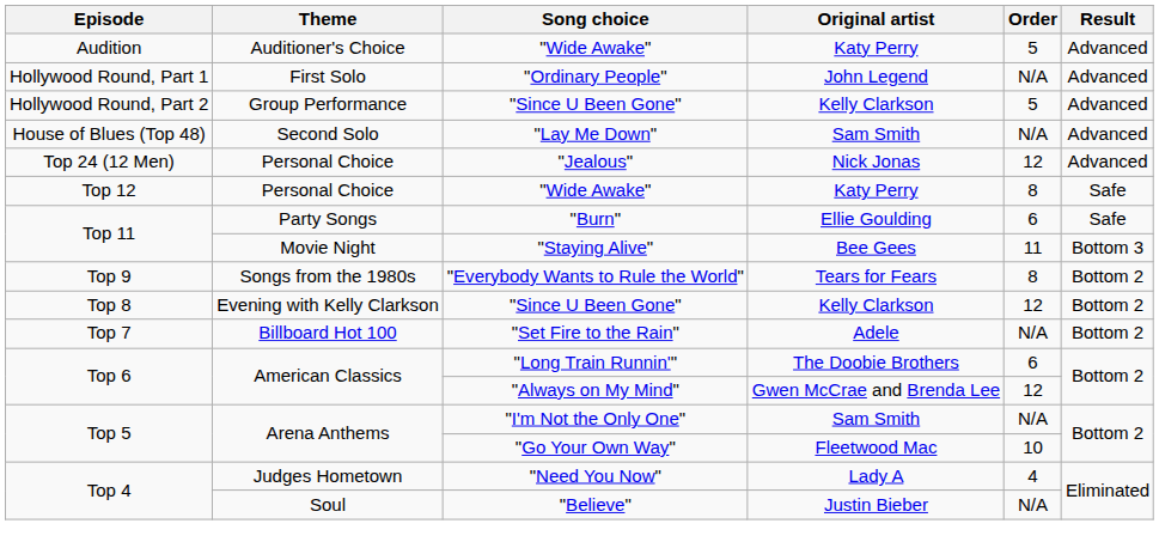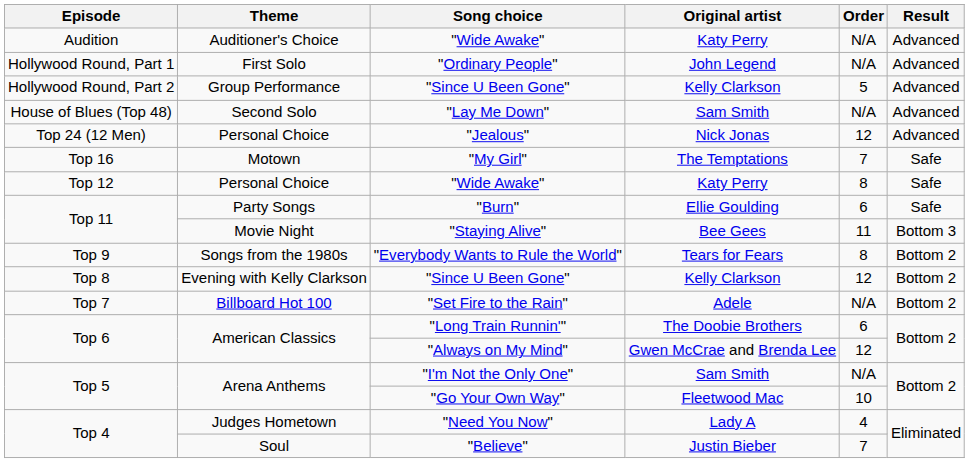 <table class="wikitable" style="text-align: center;">
 <tr>
 <th>Episode</th>
 <th>Theme</th>
 <th>Song choice</th>
 <th>Original artist</th>
 <th>Order</th>
 <th>Result</th>
 </tr>
 <tr>
 <td>Audition</td>
 <td>Auditioner's Choice</td>
 <td>"<a href='#'>Wide Awake</a>"</td>
 <td><a href='#'>Katy Perry</a></td>
-<td>5</td>
+<td>N/A</td>
 <td>Advanced</td>
 </tr>
 <tr>
 <td>Hollywood Round, Part 1</td>
 <td>First Solo</td>
 <td>"<a href='#'>Ordinary People</a>"</td>
 <td><a href='#'>John Legend</a></td>
 <td>N/A</td>
 <td>Advanced</td>
 </tr>
 <tr>
 <td>Hollywood Round, Part 2</td>
 <td>Group Performance</td>
 <td>"<a href='#'>Since U Been Gone</a>"</td>
 <td><a href='#'>Kelly Clarkson</a></td>
 <td>5</td>
 <td>Advanced</td>
 </tr>
 <tr>
 <td>House of Blues (Top 48)</td>
 <td>Second Solo</td>
 <td>"<a href='#'>Lay Me Down</a>"</td>
 <td><a href='#'>Sam Smith</a></td>
 <td>N/A</td>
 <td>Advanced</td>
 </tr>
 <tr>
 <td>Top 24 (12 Men)</td>
 <td>Personal Choice</td>
 <td>"<a href='#'>Jealous</a>"</td>
 <td><a href='#'>Nick Jonas</a></td>
 <td>12</td>
 <td>Advanced</td>
+</tr>
+<tr>
+<td>Top 16</td>
+<td>Motown</td>
+<td>"<a href='#'>My Girl</a>"</td>
+<td><a href='#'>The Temptations</a></td>
+<td>7</td>
+<td>Safe</td>
 </tr>
 <tr>
 <td>Top 12</td>
 <td>Personal Choice</td>
 <td>"<a href='#'>Wide Awake</a>"</td>
 <td><a href='#'>Katy Perry</a></td>
 <td>8</td>
 <td>Safe</td>
 </tr>
 <tr>
 <td rowspan=2>Top 11</td>
 <td>Party Songs</td>
 <td>"<a href='#'>Burn</a>"</td>
 <td><a href='#'>Ellie Goulding</a></td>
 <td>6</td>
 <td>Safe</td>
 </tr>
 <tr>
 <td>Movie Night</td>
 <td>"<a href='#'>Staying Alive</a>"</td>
 <td><a href='#'>Bee Gees</a></td>
 <td>11</td>
 <td>Bottom 3</td>
 </tr>
 <tr>
 <td>Top 9</td>
 <td>Songs from the 1980s</td>
 <td>"<a href='#'>Everybody Wants to Rule the World</a>"</td>
 <td><a href='#'>Tears for Fears</a></td>
 <td>8</td>
 <td>Bottom 2</td>
 </tr>
 <tr>
 <td>Top 8</td>
 <td>Evening with Kelly Clarkson</td>
 <td>"<a href='#'>Since U Been Gone</a>"</td>
 <td><a href='#'>Kelly Clarkson</a></td>
 <td>12</td>
 <td>Bottom 2</td>
 </tr>
 <tr>
 <td>Top 7</td>
 <td><a href='#'>Billboard Hot 100</a></td>
 <td>"<a href='#'>Set Fire to the Rain</a>"</td>
 <td><a href='#'>Adele</a></td>
 <td>N/A</td>
 <td>Bottom 2</td>
 </tr>
 <tr>
 <td rowspan=2>Top 6</td>
 <td rowspan=2>American Classics</td>
 <td>"<a href='#'>Long Train Runnin'</a>"</td>
 <td><a href='#'>The Doobie Brothers</a></td>
 <td>6</td>
 <td rowspan=2>Bottom 2</td>
 </tr>
 <tr>
 <td>"<a href='#'>Always on My Mind</a>"</td>
 <td><a href='#'>Gwen McCrae</a> and <a href='#'>Brenda Lee</a></td>
 <td>12</td>
 </tr>
 <tr>
 <td rowspan=2>Top 5</td>
 <td rowspan=2>Arena Anthems</td>
 <td>"<a href='#'>I'm Not the Only One</a>"</td>
 <td><a href='#'>Sam Smith</a></td>
 <td>N/A</td>
 <td rowspan=2>Bottom 2</td>
 </tr>
 <tr>
 <td>"<a href='#'>Go Your Own Way</a>"</td>
 <td><a href='#'>Fleetwood Mac</a></td>
 <td>10</td>
 </tr>
 <tr>
 <td rowspan=2>Top 4</td>
 <td>Judges Hometown</td>
 <td>"<a href='#'>Need You Now</a>"</td>
 <td><a href='#'>Lady A</a></td>
 <td>4</td>
 <td rowspan=2>Eliminated</td>
 </tr>
 <tr>
 <td>Soul</td>
 <td>"<a href='#'>Believe</a>"</td>
 <td><a href='#'>Justin Bieber</a></td>
-<td>N/A</td>
+<td>7</td>
 </tr>
 </table>
